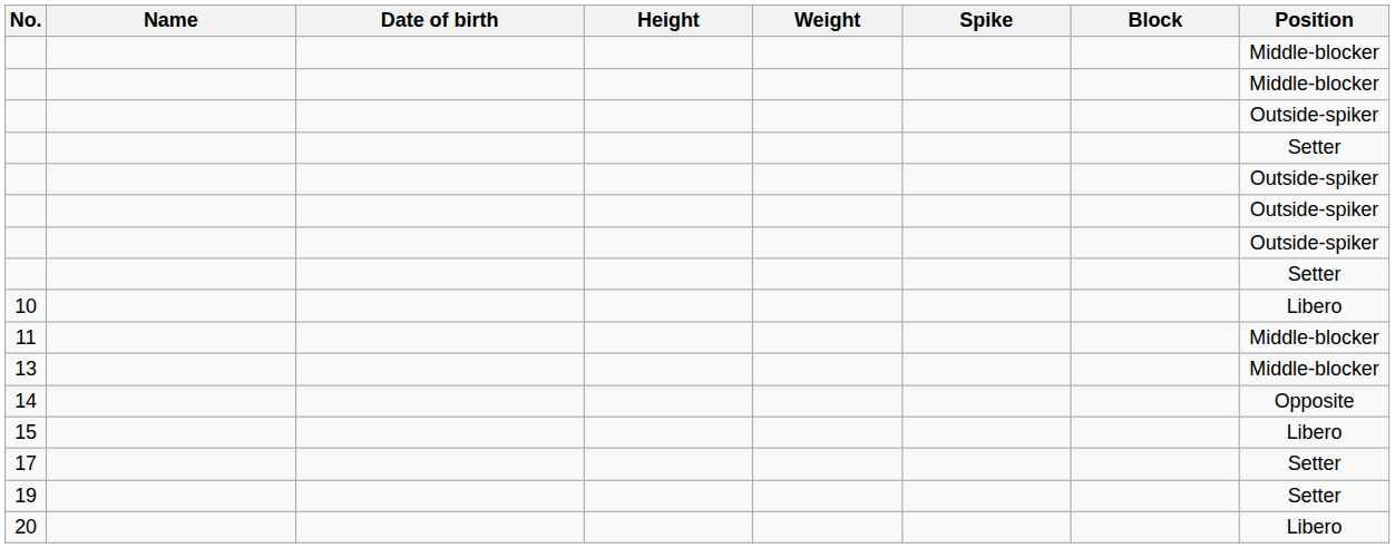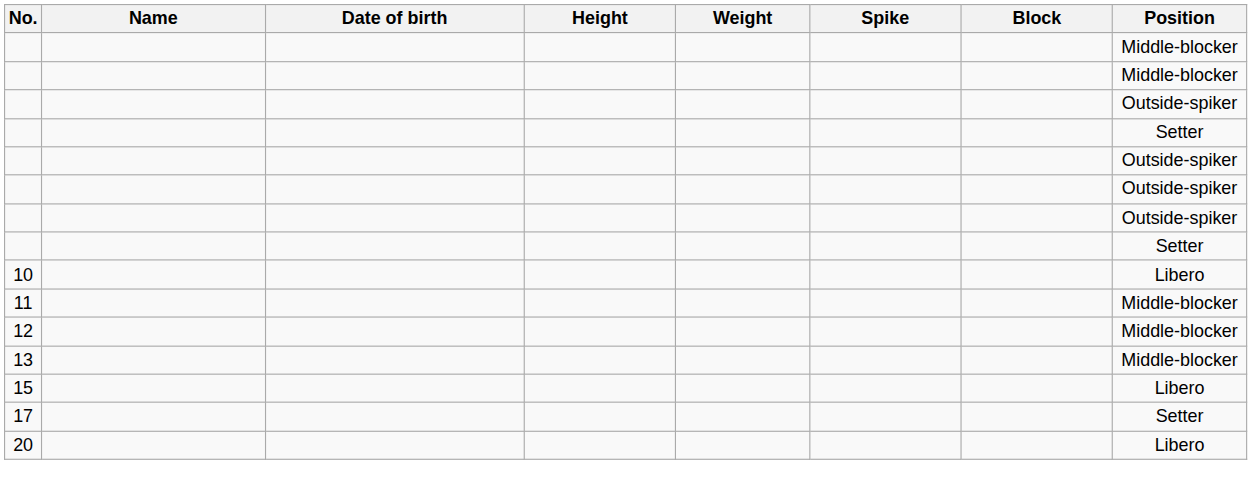 <table class="wikitable sortable" style="font-size:100%; text-align:center;">
 <tr>
 <th>No.</th>
 <th style="width:12em">Name</th>
 <th style="width:14em">Date of birth</th>
 <th style="width:8em">Height</th>
 <th style="width:7em">Weight</th>
 <th style="width:8em">Spike</th>
 <th style="width:8em">Block</th>
 <th style="width:7em">Position</th>
 </tr>
 <tr>
 <td></td>
 <td align=left> </td>
 <td align=right></td>
 <td></td>
 <td></td>
 <td></td>
 <td></td>
 <td>Middle-blocker</td>
 </tr>
 <tr>
 <td></td>
 <td align=left> </td>
 <td align=right></td>
 <td></td>
 <td></td>
 <td></td>
 <td></td>
 <td>Middle-blocker</td>
 </tr>
 <tr>
 <td></td>
 <td align=left> </td>
 <td align=right></td>
 <td></td>
 <td></td>
 <td></td>
 <td></td>
 <td>Outside-spiker</td>
 </tr>
 <tr>
 <td></td>
 <td align=left> </td>
 <td align=right></td>
 <td></td>
 <td></td>
 <td></td>
 <td></td>
 <td>Setter</td>
 </tr>
 <tr>
 <td></td>
 <td align=left> </td>
 <td align=right></td>
 <td></td>
 <td></td>
 <td></td>
 <td></td>
 <td>Outside-spiker</td>
 </tr>
 <tr>
 <td></td>
 <td align=left> </td>
 <td align=right></td>
 <td></td>
 <td></td>
 <td></td>
 <td></td>
 <td>Outside-spiker</td>
 </tr>
 <tr>
 <td></td>
 <td align=left> </td>
 <td align=right></td>
 <td></td>
 <td></td>
 <td></td>
 <td></td>
 <td>Outside-spiker</td>
 </tr>
 <tr>
 <td></td>
 <td align=left> </td>
 <td align=right></td>
 <td></td>
 <td></td>
 <td></td>
 <td></td>
 <td>Setter</td>
 </tr>
 <tr>
 <td>10</td>
 <td align=left> </td>
 <td align=right></td>
 <td></td>
 <td></td>
 <td></td>
 <td></td>
 <td>Libero</td>
 </tr>
 <tr>
 <td>11</td>
 <td align=left> </td>
 <td align=right></td>
 <td></td>
 <td></td>
 <td></td>
 <td></td>
 <td>Middle-blocker</td>
 </tr>
 <tr>
-<td>13</td>
+<td>12</td>
 <td align=left> </td>
 <td align=right></td>
 <td></td>
 <td></td>
 <td></td>
 <td></td>
 <td>Middle-blocker</td>
 </tr>
 <tr>
-<td>14</td>
+<td>13</td>
 <td align=left> </td>
 <td align=right></td>
 <td></td>
 <td></td>
 <td></td>
 <td></td>
-<td>Opposite</td>
+<td>Middle-blocker</td>
 </tr>
 <tr>
 <td>15</td>
 <td align=left> </td>
 <td align=right></td>
 <td></td>
 <td></td>
 <td></td>
 <td></td>
 <td>Libero</td>
 </tr>
 <tr>
 <td>17</td>
 <td align=left> </td>
 <td align=right></td>
 <td></td>
 <td></td>
 <td></td>
 <td></td>
 <td>Setter</td>
 </tr>
 <tr>
-<td>19</td>
-<td align=left> </td>
-<td align=right></td>
-<td></td>
-<td></td>
-<td></td>
-<td></td>
-<td>Setter</td>
-</tr>
-<tr>
 <td>20</td>
 <td align=left> </td>
 <td align=right></td>
 <td></td>
 <td></td>
 <td></td>
 <td></td>
 <td>Libero</td>
 </tr>
 </table>
